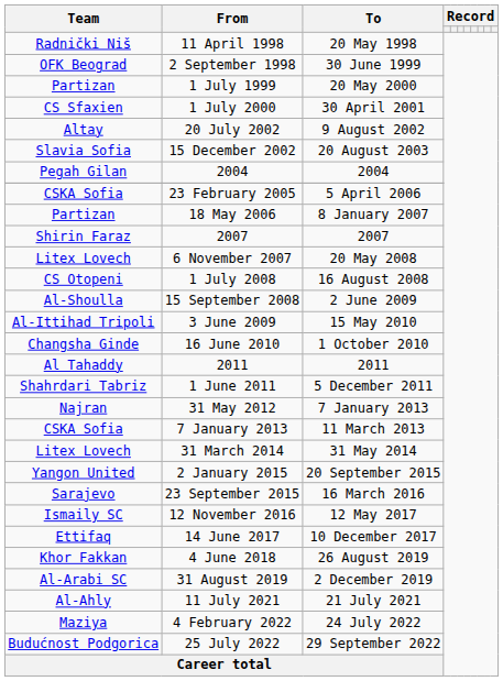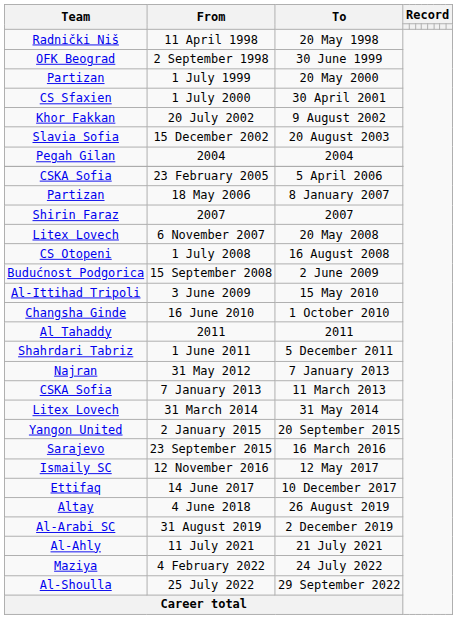 <table class="wikitable" style="text-align:center">
 <tr>
 <th rowspan=2>Team</th>
 <th rowspan=2>From</th>
 <th rowspan=2>To</th>
 <th colspan=8>Record</th>
 </tr>
 <tr>
 <th></th>
 <th></th>
 <th></th>
 <th></th>
 <th></th>
 <th></th>
 <th></th>
 <th></th>
 </tr>
 <tr>
 <td><a href='#'>Radnički Niš</a></td>
 <td>11 April 1998</td>
 <td>20 May 1998<br></td>
 </tr>
 <tr>
 <td><a href='#'>OFK Beograd</a></td>
 <td>2 September 1998</td>
 <td>30 June 1999<br></td>
 </tr>
 <tr>
 <td><a href='#'>Partizan</a></td>
 <td>1 July 1999</td>
 <td>20 May 2000<br></td>
 </tr>
 <tr>
 <td><a href='#'>CS Sfaxien</a></td>
 <td>1 July 2000</td>
 <td>30 April 2001<br></td>
 </tr>
 <tr>
-<td><a href='#'>Altay</a></td>
+<td><a href='#'>Khor Fakkan</a></td>
 <td>20 July 2002</td>
 <td>9 August 2002<br></td>
 </tr>
 <tr>
 <td><a href='#'>Slavia Sofia</a></td>
 <td>15 December 2002</td>
 <td>20 August 2003<br></td>
 </tr>
 <tr>
 <td><a href='#'>Pegah Gilan</a></td>
 <td>2004</td>
 <td>2004<br></td>
 </tr>
 <tr>
 </tr>
 <tr>
 <td><a href='#'>CSKA Sofia</a></td>
 <td>23 February 2005</td>
 <td>5 April 2006<br></td>
 </tr>
 <tr>
 <td><a href='#'>Partizan</a></td>
 <td>18 May 2006</td>
 <td>8 January 2007<br></td>
 </tr>
 <tr>
 <td><a href='#'>Shirin Faraz</a></td>
 <td>2007</td>
 <td>2007<br></td>
 </tr>
 <tr>
 <td><a href='#'>Litex Lovech</a></td>
 <td>6 November 2007</td>
 <td>20 May 2008<br></td>
 </tr>
 <tr>
 <td><a href='#'>CS Otopeni</a></td>
 <td>1 July 2008</td>
 <td>16 August 2008<br></td>
 </tr>
 <tr>
-<td><a href='#'>Al-Shoulla</a></td>
+<td><a href='#'>Budućnost Podgorica</a></td>
 <td>15 September 2008</td>
 <td>2 June 2009<br></td>
 </tr>
 <tr>
 <td><a href='#'>Al-Ittihad Tripoli</a></td>
 <td>3 June 2009</td>
 <td>15 May 2010<br></td>
 </tr>
 <tr>
 <td><a href='#'>Changsha Ginde</a></td>
 <td>16 June 2010</td>
 <td>1 October 2010<br></td>
 </tr>
 <tr>
 <td><a href='#'>Al Tahaddy</a></td>
 <td>2011</td>
 <td>2011<br></td>
 </tr>
 <tr>
 <td><a href='#'>Shahrdari Tabriz</a></td>
 <td>1 June 2011</td>
 <td>5 December 2011<br></td>
 </tr>
 <tr>
 <td><a href='#'>Najran</a></td>
 <td>31 May 2012</td>
 <td>7 January 2013<br></td>
 </tr>
 <tr>
 <td><a href='#'>CSKA Sofia</a></td>
 <td>7 January 2013</td>
 <td>11 March 2013<br></td>
 </tr>
 <tr>
 <td><a href='#'>Litex Lovech</a></td>
 <td>31 March 2014</td>
 <td>31 May 2014<br></td>
 </tr>
 <tr>
 <td><a href='#'>Yangon United</a></td>
 <td>2 January 2015</td>
 <td>20 September 2015<br></td>
 </tr>
 <tr>
 <td><a href='#'>Sarajevo</a></td>
 <td>23 September 2015</td>
 <td>16 March 2016<br></td>
 </tr>
 <tr>
 <td><a href='#'>Ismaily SC</a></td>
 <td>12 November 2016</td>
 <td>12 May 2017<br></td>
 </tr>
 <tr>
 <td><a href='#'>Ettifaq</a></td>
 <td>14 June 2017</td>
 <td>10 December 2017<br></td>
 </tr>
 <tr>
-<td><a href='#'>Khor Fakkan</a></td>
+<td><a href='#'>Altay</a></td>
 <td>4 June 2018</td>
 <td>26 August 2019<br></td>
 </tr>
 <tr>
 <td><a href='#'>Al-Arabi SC</a></td>
 <td>31 August 2019</td>
 <td>2 December 2019<br></td>
 </tr>
 <tr>
 <td><a href='#'>Al-Ahly</a></td>
 <td>11 July 2021</td>
 <td>21 July 2021<br></td>
 </tr>
 <tr>
 <td><a href='#'>Maziya</a></td>
 <td>4 February 2022</td>
 <td>24 July 2022<br></td>
 </tr>
 <tr>
-<td><a href='#'>Budućnost Podgorica</a></td>
+<td><a href='#'>Al-Shoulla</a></td>
 <td>25 July 2022</td>
 <td>29 September 2022<br></td>
 </tr>
 <tr>
 <th colspan=3>Career total<br></th>
 </tr>
 </table>
